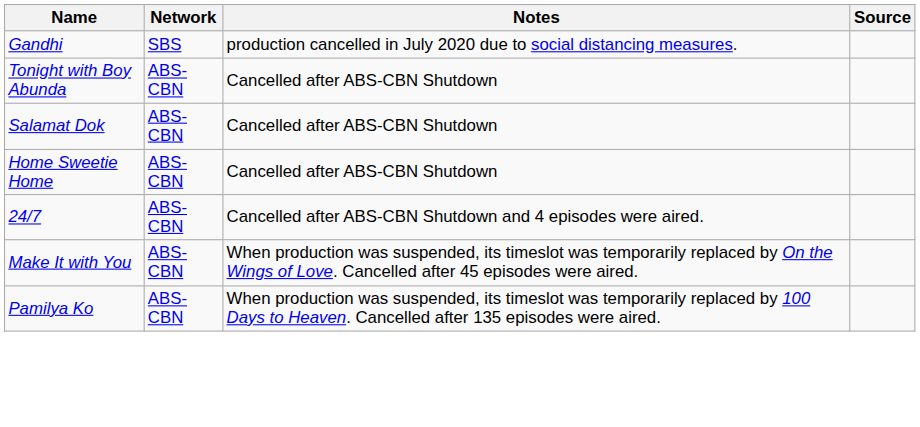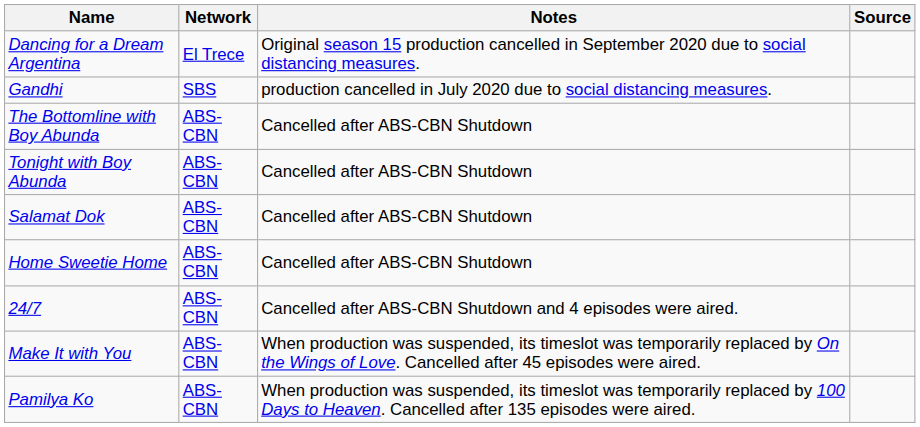 <table class="wikitable sortable">
 <tr>
 <th>Name</th>
 <th>Network</th>
 <th>Notes</th>
 <th>Source</th>
 </tr>
 <tr>
+<td><em><a href='#'>Dancing for a Dream Argentina</a></em></td>
+<td><a href='#'>El Trece</a></td>
+<td>Original <a href='#'>season 15</a> production cancelled in September 2020 due to <a href='#'>social distancing measures</a>.</td>
+<td></td>
+</tr>
+<tr>
 <td><em><a href='#'>Gandhi</a></em></td>
 <td><a href='#'>SBS</a></td>
 <td>production cancelled in July 2020 due to <a href='#'>social distancing measures</a>.</td>
+<td></td>
+</tr>
+<tr>
+<td><em><a href='#'>The Bottomline with Boy Abunda</a></em></td>
+<td><a href='#'>ABS-CBN</a></td>
+<td>Cancelled after ABS-CBN Shutdown</td>
 <td></td>
 </tr>
 <tr>
 <td><em><a href='#'>Tonight with Boy Abunda</a></em></td>
 <td><a href='#'>ABS-CBN</a></td>
 <td>Cancelled after ABS-CBN Shutdown</td>
 <td></td>
 </tr>
 <tr>
 <td><em><a href='#'>Salamat Dok</a></em></td>
 <td><a href='#'>ABS-CBN</a></td>
 <td>Cancelled after ABS-CBN Shutdown</td>
 <td></td>
 </tr>
 <tr>
 <td><em><a href='#'>Home Sweetie Home</a></em></td>
 <td><a href='#'>ABS-CBN</a></td>
 <td>Cancelled after ABS-CBN Shutdown</td>
 </tr>
 <tr>
 <td><em><a href='#'>24/7</a></em></td>
 <td><a href='#'>ABS-CBN</a></td>
 <td>Cancelled after ABS-CBN Shutdown and 4 episodes were aired.</td>
 <td></td>
 </tr>
 <tr>
 <td><em><a href='#'>Make It with You</a></em></td>
 <td><a href='#'>ABS-CBN</a></td>
 <td>When production was suspended, its timeslot was temporarily replaced by <em><a href='#'>On the Wings of Love</a></em>. Cancelled after 45 episodes were aired.</td>
 <td></td>
 </tr>
 <tr>
 <td><em><a href='#'>Pamilya Ko</a></em></td>
 <td><a href='#'>ABS-CBN</a></td>
 <td>When production was suspended, its timeslot was temporarily replaced by <em><a href='#'>100 Days to Heaven</a></em>. Cancelled after 135 episodes were aired.</td>
 <td></td>
 </tr>
 </table>
